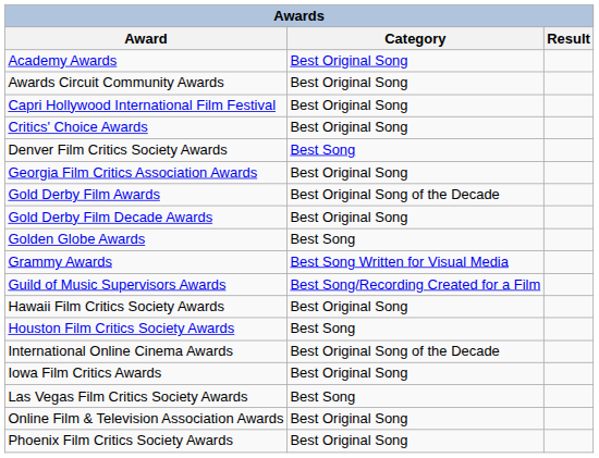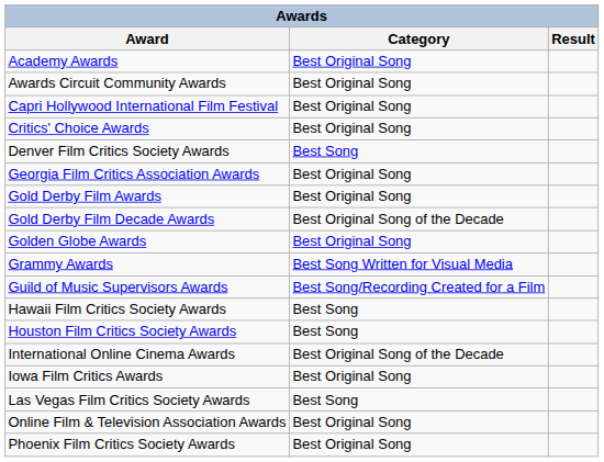 <table class="wikitable">
 <tr style="background:#ccc; text-align:center;">
 <th colspan="4" style="background: LightSteelBlue;">Awards</th>
 </tr>
 <tr style="background:#ccc; text-align:center;">
 <th>Award</th>
 <th>Category</th>
 <th>Result</th>
 </tr>
 <tr>
 <td><a href='#'>Academy Awards</a></td>
 <td><a href='#'>Best Original Song</a></td>
 <td></td>
 </tr>
 <tr>
 <td>Awards Circuit Community Awards</td>
 <td>Best Original Song</td>
 <td></td>
 </tr>
 <tr>
 <td><a href='#'>Capri Hollywood International Film Festival</a></td>
 <td>Best Original Song</td>
 <td></td>
 </tr>
 <tr>
 <td><a href='#'>Critics' Choice Awards</a></td>
 <td>Best Original Song</td>
 <td></td>
 </tr>
 <tr>
 <td>Denver Film Critics Society Awards</td>
 <td><a href='#'>Best Song</a></td>
 <td></td>
 </tr>
 <tr>
 <td><a href='#'>Georgia Film Critics Association Awards</a></td>
 <td>Best Original Song</td>
 <td></td>
 </tr>
 <tr>
 <td><a href='#'>Gold Derby Film Awards</a></td>
+<td>Best Original Song</td>
+<td></td>
+</tr>
+<tr>
+<td><a href='#'>Gold Derby Film Decade Awards</a></td>
 <td>Best Original Song of the Decade</td>
 <td></td>
 </tr>
 <tr>
-<td><a href='#'>Gold Derby Film Decade Awards</a></td>
-<td>Best Original Song</td>
-<td></td>
-</tr>
-<tr>
 <td><a href='#'>Golden Globe Awards</a></td>
-<td>Best Song</td>
+<td><a href='#'>Best Original Song</a></td>
 <td></td>
 </tr>
 <tr>
 <td><a href='#'>Grammy Awards</a></td>
 <td><a href='#'>Best Song Written for Visual Media</a></td>
 <td></td>
 </tr>
 <tr>
 <td><a href='#'>Guild of Music Supervisors Awards</a></td>
 <td><a href='#'>Best Song/Recording Created for a Film</a></td>
 <td></td>
 </tr>
 <tr>
 <td>Hawaii Film Critics Society Awards</td>
-<td>Best Original Song</td>
+<td>Best Song</td>
 <td></td>
 </tr>
 <tr>
 <td><a href='#'>Houston Film Critics Society Awards</a></td>
 <td>Best Song</td>
 <td></td>
 </tr>
 <tr>
 <td>International Online Cinema Awards</td>
 <td>Best Original Song of the Decade</td>
 <td></td>
 </tr>
 <tr>
 <td>Iowa Film Critics Awards</td>
 <td>Best Original Song</td>
 <td></td>
 </tr>
 <tr>
 <td>Las Vegas Film Critics Society Awards</td>
 <td>Best Song</td>
 <td></td>
 </tr>
 <tr>
 <td>Online Film & Television Association Awards</td>
 <td>Best Original Song</td>
 <td></td>
 </tr>
 <tr>
 <td>Phoenix Film Critics Society Awards</td>
 <td>Best Original Song</td>
 <td></td>
 </tr>
 </table>
